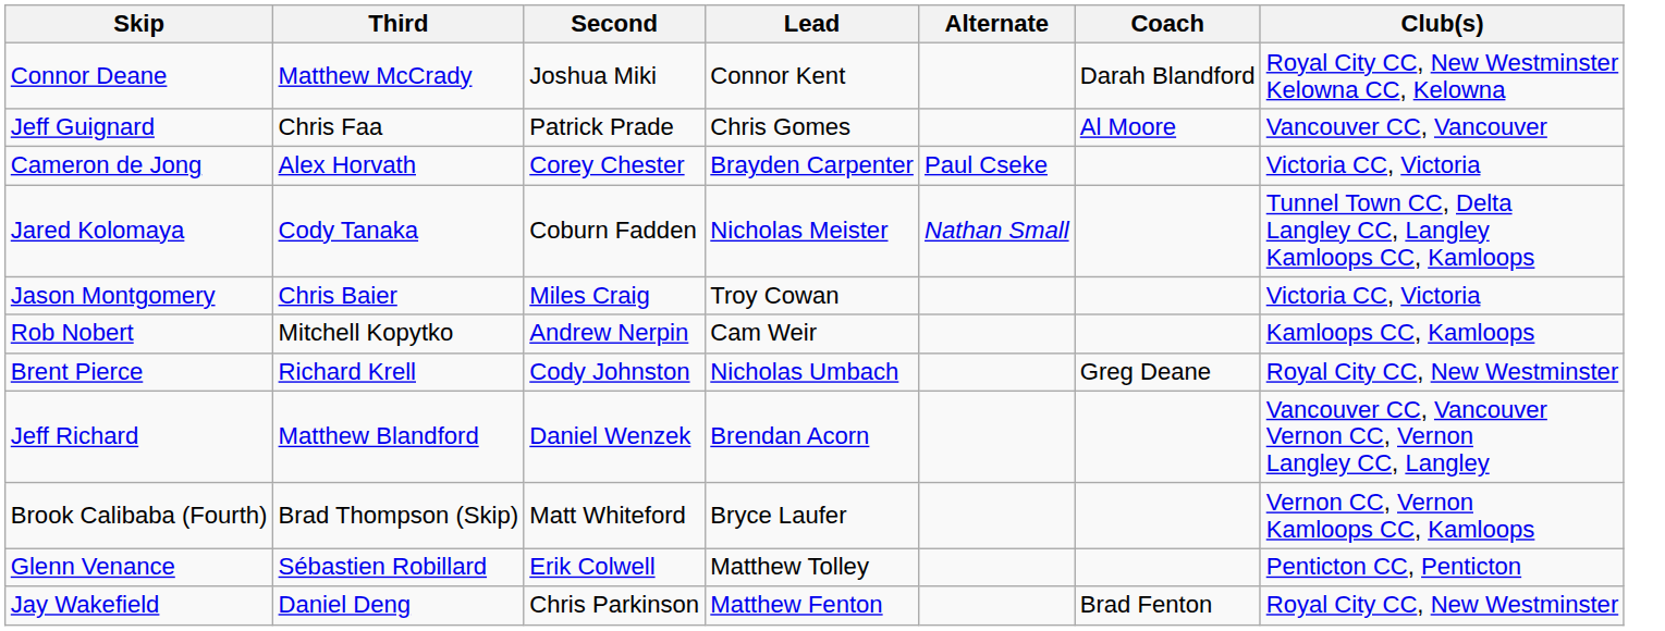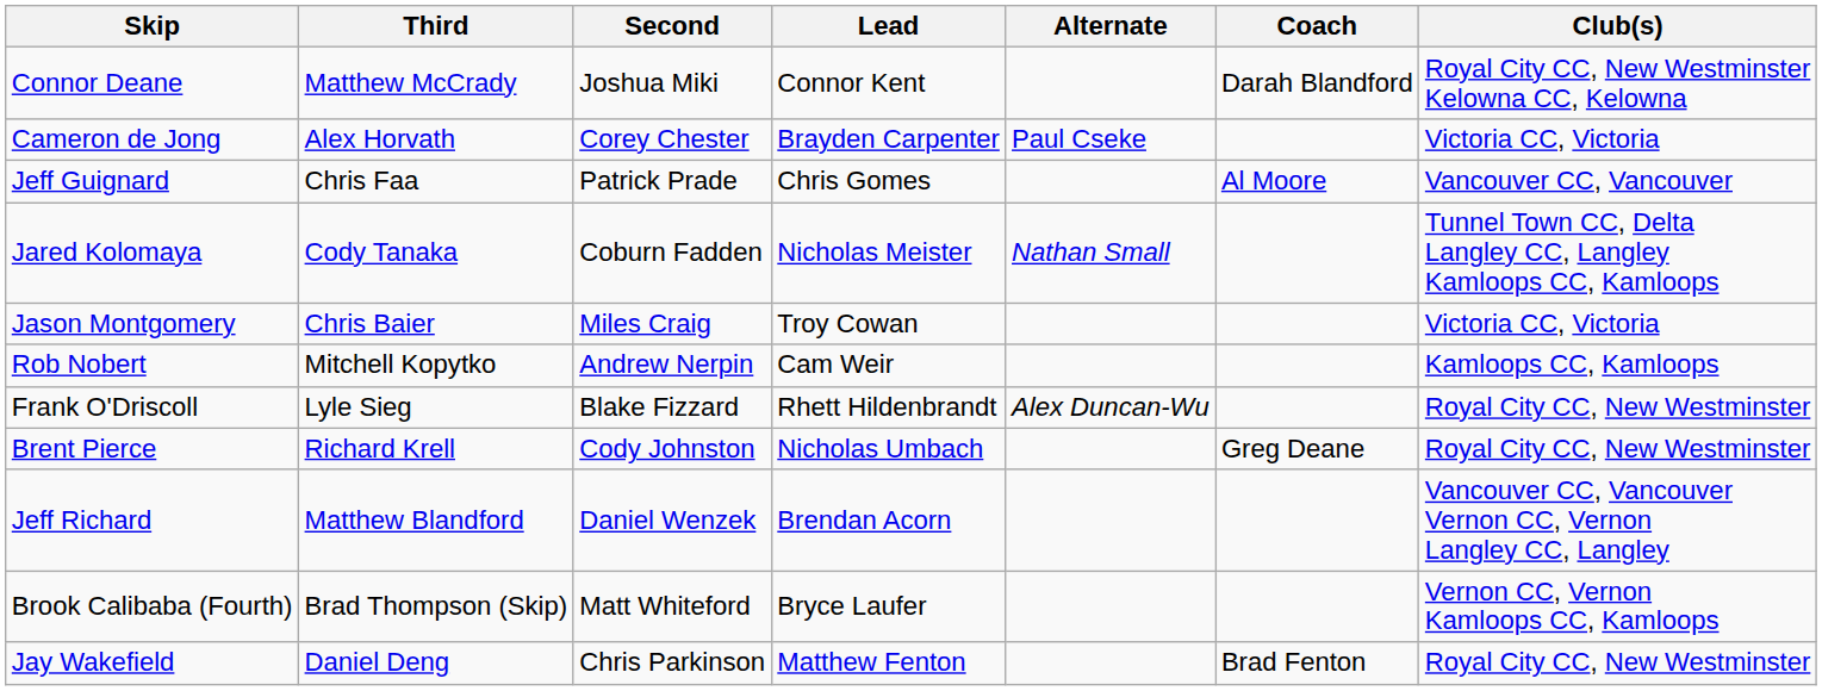 <table class="wikitable">
 <tr>
 <th scope="col">Skip</th>
 <th scope="col">Third</th>
 <th scope="col">Second</th>
 <th scope="col">Lead</th>
 <th scope="col">Alternate</th>
 <th scope="col">Coach</th>
 <th scope="col">Club(s)</th>
 </tr>
 <tr>
 <td><a href='#'>Connor Deane</a></td>
 <td><a href='#'>Matthew McCrady</a></td>
 <td>Joshua Miki</td>
 <td>Connor Kent</td>
 <td></td>
 <td>Darah Blandford</td>
 <td><a href='#'>Royal City CC</a>, <a href='#'>New Westminster</a> <br> <a href='#'>Kelowna CC</a>, <a href='#'>Kelowna</a></td>
 </tr>
 <tr>
+<td><a href='#'>Cameron de Jong</a></td>
+<td><a href='#'>Alex Horvath</a></td>
+<td><a href='#'>Corey Chester</a></td>
+<td><a href='#'>Brayden Carpenter</a></td>
+<td><a href='#'>Paul Cseke</a></td>
+<td></td>
+<td><a href='#'>Victoria CC</a>, <a href='#'>Victoria</a></td>
+</tr>
+<tr>
 <td><a href='#'>Jeff Guignard</a></td>
 <td>Chris Faa</td>
 <td>Patrick Prade</td>
 <td>Chris Gomes</td>
 <td></td>
 <td><a href='#'>Al Moore</a></td>
 <td><a href='#'>Vancouver CC</a>, <a href='#'>Vancouver</a></td>
-</tr>
-<tr>
-<td><a href='#'>Cameron de Jong</a></td>
-<td><a href='#'>Alex Horvath</a></td>
-<td><a href='#'>Corey Chester</a></td>
-<td><a href='#'>Brayden Carpenter</a></td>
-<td><a href='#'>Paul Cseke</a></td>
-<td></td>
-<td><a href='#'>Victoria CC</a>, <a href='#'>Victoria</a></td>
 </tr>
 <tr>
 <td><a href='#'>Jared Kolomaya</a></td>
 <td><a href='#'>Cody Tanaka</a></td>
 <td>Coburn Fadden</td>
 <td><a href='#'>Nicholas Meister</a></td>
 <td><em><a href='#'>Nathan Small</a></em></td>
 <td></td>
 <td><a href='#'>Tunnel Town CC</a>, <a href='#'>Delta</a> <br> <a href='#'>Langley CC</a>, <a href='#'>Langley</a> <br> <a href='#'>Kamloops CC</a>, <a href='#'>Kamloops</a></td>
 </tr>
 <tr>
 <td><a href='#'>Jason Montgomery</a></td>
 <td><a href='#'>Chris Baier</a></td>
 <td><a href='#'>Miles Craig</a></td>
 <td>Troy Cowan</td>
 <td></td>
 <td></td>
 <td><a href='#'>Victoria CC</a>, <a href='#'>Victoria</a></td>
 </tr>
 <tr>
 <td><a href='#'>Rob Nobert</a></td>
 <td>Mitchell Kopytko</td>
 <td><a href='#'>Andrew Nerpin</a></td>
 <td>Cam Weir</td>
 <td></td>
 <td></td>
 <td><a href='#'>Kamloops CC</a>, <a href='#'>Kamloops</a></td>
 </tr>
 <tr>
+<td>Frank O'Driscoll</td>
+<td>Lyle Sieg</td>
+<td>Blake Fizzard</td>
+<td>Rhett Hildenbrandt</td>
+<td><em>Alex Duncan-Wu</em></td>
+<td></td>
+<td><a href='#'>Royal City CC</a>, <a href='#'>New Westminster</a></td>
+</tr>
+<tr>
 <td><a href='#'>Brent Pierce</a></td>
 <td><a href='#'>Richard Krell</a></td>
 <td><a href='#'>Cody Johnston</a></td>
 <td><a href='#'>Nicholas Umbach</a></td>
 <td></td>
 <td>Greg Deane</td>
 <td><a href='#'>Royal City CC</a>, <a href='#'>New Westminster</a></td>
 </tr>
 <tr>
 <td><a href='#'>Jeff Richard</a></td>
 <td><a href='#'>Matthew Blandford</a></td>
 <td><a href='#'>Daniel Wenzek</a></td>
 <td><a href='#'>Brendan Acorn</a></td>
 <td></td>
 <td></td>
 <td><a href='#'>Vancouver CC</a>, <a href='#'>Vancouver</a> <br> <a href='#'>Vernon CC</a>, <a href='#'>Vernon</a><br><a href='#'>Langley CC</a>, <a href='#'>Langley</a></td>
 </tr>
 <tr>
 <td>Brook Calibaba (Fourth)</td>
 <td>Brad Thompson (Skip)</td>
 <td>Matt Whiteford</td>
 <td>Bryce Laufer</td>
 <td></td>
 <td></td>
 <td><a href='#'>Vernon CC</a>, <a href='#'>Vernon</a> <br> <a href='#'>Kamloops CC</a>, <a href='#'>Kamloops</a></td>
 </tr>
 <tr>
-<td><a href='#'>Glenn Venance</a></td>
-<td><a href='#'>Sébastien Robillard</a></td>
-<td><a href='#'>Erik Colwell</a></td>
-<td>Matthew Tolley</td>
-<td></td>
-<td></td>
-<td><a href='#'>Penticton CC</a>, <a href='#'>Penticton</a></td>
-</tr>
-<tr>
 <td><a href='#'>Jay Wakefield</a></td>
 <td><a href='#'>Daniel Deng</a></td>
 <td>Chris Parkinson</td>
 <td><a href='#'>Matthew Fenton</a></td>
 <td></td>
 <td>Brad Fenton</td>
 <td><a href='#'>Royal City CC</a>, <a href='#'>New Westminster</a></td>
 </tr>
 </table>
